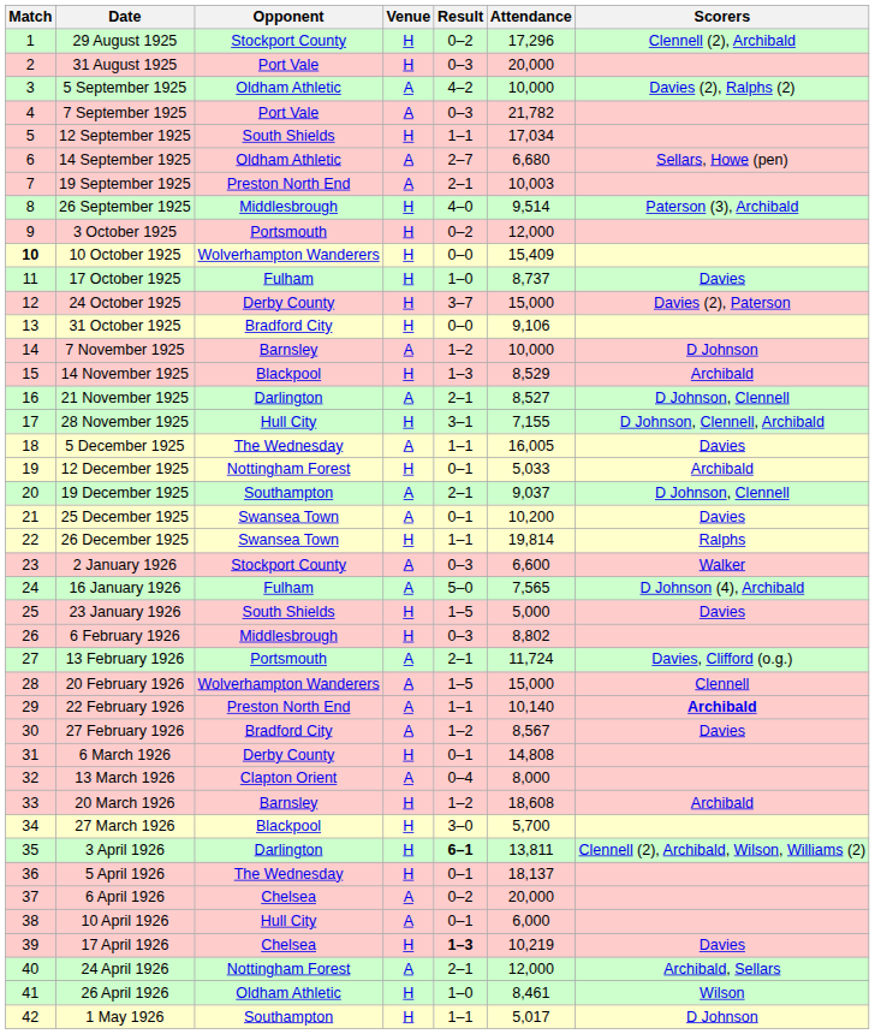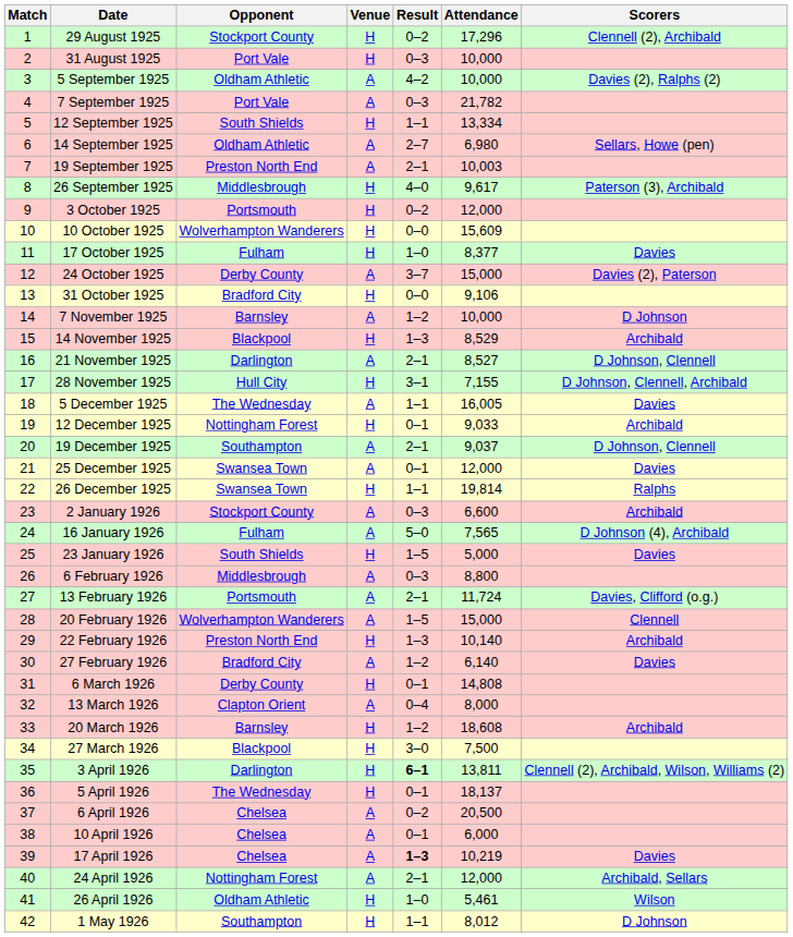 <table class="wikitable" style="font-size:100%; text-align:center">
 <tr>
 <th>Match</th>
 <th>Date</th>
 <th>Opponent</th>
 <th>Venue</th>
 <th>Result</th>
 <th>Attendance</th>
 <th>Scorers</th>
 </tr>
 <tr style="background-color: #CCFFCC;">
 <td>1</td>
 <td>29 August 1925</td>
 <td><a href='#'>Stockport County</a></td>
 <td><a href='#'>H</a></td>
 <td>0–2</td>
 <td>17,296</td>
 <td><a href='#'>Clennell</a> (2), <a href='#'>Archibald</a></td>
 </tr>
 <tr style="background-color: #FFCCCC;">
 <td>2</td>
 <td>31 August 1925</td>
 <td><a href='#'>Port Vale</a></td>
 <td><a href='#'>H</a></td>
 <td>0–3</td>
-<td>20,000</td>
+<td>10,000</td>
 <td></td>
 </tr>
 <tr style="background-color: #CCFFCC;">
 <td>3</td>
 <td>5 September 1925</td>
 <td><a href='#'>Oldham Athletic</a></td>
 <td><a href='#'>A</a></td>
 <td>4–2</td>
 <td>10,000</td>
 <td><a href='#'>Davies</a> (2), <a href='#'>Ralphs</a> (2)</td>
 </tr>
 <tr style="background-color: #FFCCCC;">
 <td>4</td>
 <td>7 September 1925</td>
 <td><a href='#'>Port Vale</a></td>
 <td><a href='#'>A</a></td>
 <td>0–3</td>
 <td>21,782</td>
 <td></td>
 </tr>
 <tr style="background-color: #FFCCCC;">
 <td>5</td>
 <td>12 September 1925</td>
 <td><a href='#'>South Shields</a></td>
 <td><a href='#'>H</a></td>
 <td>1–1</td>
-<td>17,034</td>
+<td>13,334</td>
 <td></td>
 </tr>
 <tr style="background-color: #FFCCCC;">
 <td>6</td>
 <td>14 September 1925</td>
 <td><a href='#'>Oldham Athletic</a></td>
 <td><a href='#'>A</a></td>
 <td>2–7</td>
-<td>6,680</td>
+<td>6,980</td>
 <td><a href='#'>Sellars</a>, <a href='#'>Howe</a> (pen)</td>
 </tr>
 <tr style="background-color: #FFCCCC;">
 <td>7</td>
 <td>19 September 1925</td>
 <td><a href='#'>Preston North End</a></td>
 <td><a href='#'>A</a></td>
 <td>2–1</td>
 <td>10,003</td>
 <td></td>
 </tr>
 <tr style="background-color: #CCFFCC;">
 <td>8</td>
 <td>26 September 1925</td>
 <td><a href='#'>Middlesbrough</a></td>
 <td><a href='#'>H</a></td>
 <td>4–0</td>
-<td>9,514</td>
+<td>9,617</td>
 <td><a href='#'>Paterson</a> (3), <a href='#'>Archibald</a></td>
 </tr>
 <tr style="background-color: #FFCCCC;">
 <td>9</td>
 <td>3 October 1925</td>
 <td><a href='#'>Portsmouth</a></td>
 <td><a href='#'>H</a></td>
 <td>0–2</td>
 <td>12,000</td>
 <td></td>
 </tr>
 <tr style="background-color: #FFFFCC;">
-<td><strong>10</strong></td>
+<td>10</td>
 <td>10 October 1925</td>
 <td><a href='#'>Wolverhampton Wanderers</a></td>
 <td><a href='#'>H</a></td>
 <td>0–0</td>
-<td>15,409</td>
+<td>15,609</td>
 <td></td>
 </tr>
 <tr style="background-color: #CCFFCC;">
 <td>11</td>
 <td>17 October 1925</td>
 <td><a href='#'>Fulham</a></td>
 <td><a href='#'>H</a></td>
 <td>1–0</td>
-<td>8,737</td>
+<td>8,377</td>
 <td><a href='#'>Davies</a></td>
 </tr>
 <tr style="background-color: #FFCCCC;">
 <td>12</td>
 <td>24 October 1925</td>
 <td><a href='#'>Derby County</a></td>
-<td><a href='#'>H</a></td>
+<td><a href='#'>A</a></td>
 <td>3–7</td>
 <td>15,000</td>
 <td><a href='#'>Davies</a> (2), <a href='#'>Paterson</a></td>
 </tr>
 <tr style="background-color: #FFFFCC;">
 <td>13</td>
 <td>31 October 1925</td>
 <td><a href='#'>Bradford City</a></td>
 <td><a href='#'>H</a></td>
 <td>0–0</td>
 <td>9,106</td>
 <td></td>
 </tr>
 <tr style="background-color: #FFCCCC;">
 <td>14</td>
 <td>7 November 1925</td>
 <td><a href='#'>Barnsley</a></td>
 <td><a href='#'>A</a></td>
 <td>1–2</td>
 <td>10,000</td>
 <td><a href='#'>D Johnson</a></td>
 </tr>
 <tr style="background-color: #FFCCCC;">
 <td>15</td>
 <td>14 November 1925</td>
 <td><a href='#'>Blackpool</a></td>
 <td><a href='#'>H</a></td>
 <td>1–3</td>
 <td>8,529</td>
 <td><a href='#'>Archibald</a></td>
 </tr>
 <tr style="background-color: #CCFFCC;">
 <td>16</td>
 <td>21 November 1925</td>
 <td><a href='#'>Darlington</a></td>
 <td><a href='#'>A</a></td>
 <td>2–1</td>
 <td>8,527</td>
 <td><a href='#'>D Johnson</a>, <a href='#'>Clennell</a></td>
 </tr>
 <tr style="background-color: #CCFFCC;">
 <td>17</td>
 <td>28 November 1925</td>
 <td><a href='#'>Hull City</a></td>
 <td><a href='#'>H</a></td>
 <td>3–1</td>
 <td>7,155</td>
 <td><a href='#'>D Johnson</a>, <a href='#'>Clennell</a>, <a href='#'>Archibald</a></td>
 </tr>
 <tr style="background-color: #FFFFCC;">
 <td>18</td>
 <td>5 December 1925</td>
 <td><a href='#'>The Wednesday</a></td>
 <td><a href='#'>A</a></td>
 <td>1–1</td>
 <td>16,005</td>
 <td><a href='#'>Davies</a></td>
 </tr>
 <tr style="background-color: #FFFFCC;">
 <td>19</td>
 <td>12 December 1925</td>
 <td><a href='#'>Nottingham Forest</a></td>
 <td><a href='#'>H</a></td>
 <td>0–1</td>
-<td>5,033</td>
+<td>9,033</td>
 <td><a href='#'>Archibald</a></td>
 </tr>
 <tr style="background-color: #CCFFCC;">
 <td>20</td>
 <td>19 December 1925</td>
 <td><a href='#'>Southampton</a></td>
 <td><a href='#'>A</a></td>
 <td>2–1</td>
 <td>9,037</td>
 <td><a href='#'>D Johnson</a>, <a href='#'>Clennell</a></td>
 </tr>
 <tr style="background-color: #FFFFCC;">
 <td>21</td>
 <td>25 December 1925</td>
 <td><a href='#'>Swansea Town</a></td>
 <td><a href='#'>A</a></td>
 <td>0–1</td>
-<td>10,200</td>
+<td>12,000</td>
 <td><a href='#'>Davies</a></td>
 </tr>
 <tr style="background-color: #FFFFCC;">
 <td>22</td>
 <td>26 December 1925</td>
 <td><a href='#'>Swansea Town</a></td>
 <td><a href='#'>H</a></td>
 <td>1–1</td>
 <td>19,814</td>
 <td><a href='#'>Ralphs</a></td>
 </tr>
 <tr style="background-color: #FFCCCC;">
 <td>23</td>
 <td>2 January 1926</td>
 <td><a href='#'>Stockport County</a></td>
 <td><a href='#'>A</a></td>
 <td>0–3</td>
 <td>6,600</td>
-<td><a href='#'>Walker</a></td>
+<td><a href='#'>Archibald</a></td>
 </tr>
 <tr style="background-color: #CCFFCC;">
 <td>24</td>
 <td>16 January 1926</td>
 <td><a href='#'>Fulham</a></td>
 <td><a href='#'>A</a></td>
 <td>5–0</td>
 <td>7,565</td>
 <td><a href='#'>D Johnson</a> (4), <a href='#'>Archibald</a></td>
 </tr>
 <tr style="background-color: #FFCCCC;">
 <td>25</td>
 <td>23 January 1926</td>
 <td><a href='#'>South Shields</a></td>
 <td><a href='#'>H</a></td>
 <td>1–5</td>
 <td>5,000</td>
 <td><a href='#'>Davies</a></td>
 </tr>
 <tr style="background-color: #FFCCCC;">
 <td>26</td>
 <td>6 February 1926</td>
 <td><a href='#'>Middlesbrough</a></td>
-<td><a href='#'>H</a></td>
+<td><a href='#'>A</a></td>
 <td>0–3</td>
-<td>8,802</td>
+<td>8,800</td>
 <td></td>
 </tr>
 <tr style="background-color: #CCFFCC;">
 <td>27</td>
 <td>13 February 1926</td>
 <td><a href='#'>Portsmouth</a></td>
 <td><a href='#'>A</a></td>
 <td>2–1</td>
 <td>11,724</td>
 <td><a href='#'>Davies</a>, <a href='#'>Clifford</a> (o.g.)</td>
 </tr>
 <tr style="background-color: #FFCCCC;">
 <td>28</td>
 <td>20 February 1926</td>
 <td><a href='#'>Wolverhampton Wanderers</a></td>
 <td><a href='#'>A</a></td>
 <td>1–5</td>
 <td>15,000</td>
 <td><a href='#'>Clennell</a></td>
 </tr>
 <tr style="background-color: #FFCCCC;">
 <td>29</td>
 <td>22 February 1926</td>
 <td><a href='#'>Preston North End</a></td>
-<td><a href='#'>A</a></td>
-<td>1–1</td>
+<td><a href='#'>H</a></td>
+<td>1–3</td>
 <td>10,140</td>
-<td><strong><a href='#'>Archibald</a></strong></td>
+<td><a href='#'>Archibald</a></td>
 </tr>
 <tr style="background-color: #FFCCCC;">
 <td>30</td>
 <td>27 February 1926</td>
 <td><a href='#'>Bradford City</a></td>
 <td><a href='#'>A</a></td>
 <td>1–2</td>
-<td>8,567</td>
+<td>6,140</td>
 <td><a href='#'>Davies</a></td>
 </tr>
 <tr style="background-color: #FFCCCC;">
 <td>31</td>
 <td>6 March 1926</td>
 <td><a href='#'>Derby County</a></td>
 <td><a href='#'>H</a></td>
 <td>0–1</td>
 <td>14,808</td>
 <td></td>
 </tr>
 <tr style="background-color: #FFCCCC;">
 <td>32</td>
 <td>13 March 1926</td>
 <td><a href='#'>Clapton Orient</a></td>
 <td><a href='#'>A</a></td>
 <td>0–4</td>
 <td>8,000</td>
 <td></td>
 </tr>
 <tr style="background-color: #FFCCCC;">
 <td>33</td>
 <td>20 March 1926</td>
 <td><a href='#'>Barnsley</a></td>
 <td><a href='#'>H</a></td>
 <td>1–2</td>
 <td>18,608</td>
 <td><a href='#'>Archibald</a></td>
 </tr>
 <tr style="background-color: #FFFFCC;">
 <td>34</td>
 <td>27 March 1926</td>
 <td><a href='#'>Blackpool</a></td>
 <td><a href='#'>H</a></td>
 <td>3–0</td>
-<td>5,700</td>
+<td>7,500</td>
 <td></td>
 </tr>
 <tr style="background-color: #CCFFCC;">
 <td>35</td>
 <td>3 April 1926</td>
 <td><a href='#'>Darlington</a></td>
 <td><a href='#'>H</a></td>
 <td><strong>6–1</strong></td>
 <td>13,811</td>
 <td><a href='#'>Clennell</a> (2), <a href='#'>Archibald</a>, <a href='#'>Wilson</a>, <a href='#'>Williams</a> (2)</td>
 </tr>
 <tr style="background-color: #FFCCCC;">
 <td>36</td>
 <td>5 April 1926</td>
 <td><a href='#'>The Wednesday</a></td>
 <td><a href='#'>H</a></td>
 <td>0–1</td>
 <td>18,137</td>
 <td></td>
 </tr>
 <tr style="background-color: #FFCCCC;">
 <td>37</td>
 <td>6 April 1926</td>
 <td><a href='#'>Chelsea</a></td>
 <td><a href='#'>A</a></td>
 <td>0–2</td>
-<td>20,000</td>
+<td>20,500</td>
 <td></td>
 </tr>
 <tr style="background-color: #FFCCCC;">
 <td>38</td>
 <td>10 April 1926</td>
-<td><a href='#'>Hull City</a></td>
+<td><a href='#'>Chelsea</a></td>
 <td><a href='#'>A</a></td>
 <td>0–1</td>
 <td>6,000</td>
 <td></td>
 </tr>
 <tr style="background-color: #FFCCCC;">
 <td>39</td>
 <td>17 April 1926</td>
 <td><a href='#'>Chelsea</a></td>
-<td><a href='#'>H</a></td>
+<td><a href='#'>A</a></td>
 <td><strong>1–3</strong></td>
 <td>10,219</td>
 <td><a href='#'>Davies</a></td>
 </tr>
 <tr style="background-color: #CCFFCC;">
 <td>40</td>
 <td>24 April 1926</td>
 <td><a href='#'>Nottingham Forest</a></td>
 <td><a href='#'>A</a></td>
 <td>2–1</td>
 <td>12,000</td>
 <td><a href='#'>Archibald</a>, <a href='#'>Sellars</a></td>
 </tr>
 <tr style="background-color: #CCFFCC;">
 <td>41</td>
 <td>26 April 1926</td>
 <td><a href='#'>Oldham Athletic</a></td>
 <td><a href='#'>H</a></td>
 <td>1–0</td>
-<td>8,461</td>
+<td>5,461</td>
 <td><a href='#'>Wilson</a></td>
 </tr>
 <tr style="background-color: #FFFFCC;">
 <td>42</td>
 <td>1 May 1926</td>
 <td><a href='#'>Southampton</a></td>
 <td><a href='#'>H</a></td>
 <td>1–1</td>
-<td>5,017</td>
+<td>8,012</td>
 <td><a href='#'>D Johnson</a></td>
 </tr>
 </table>
